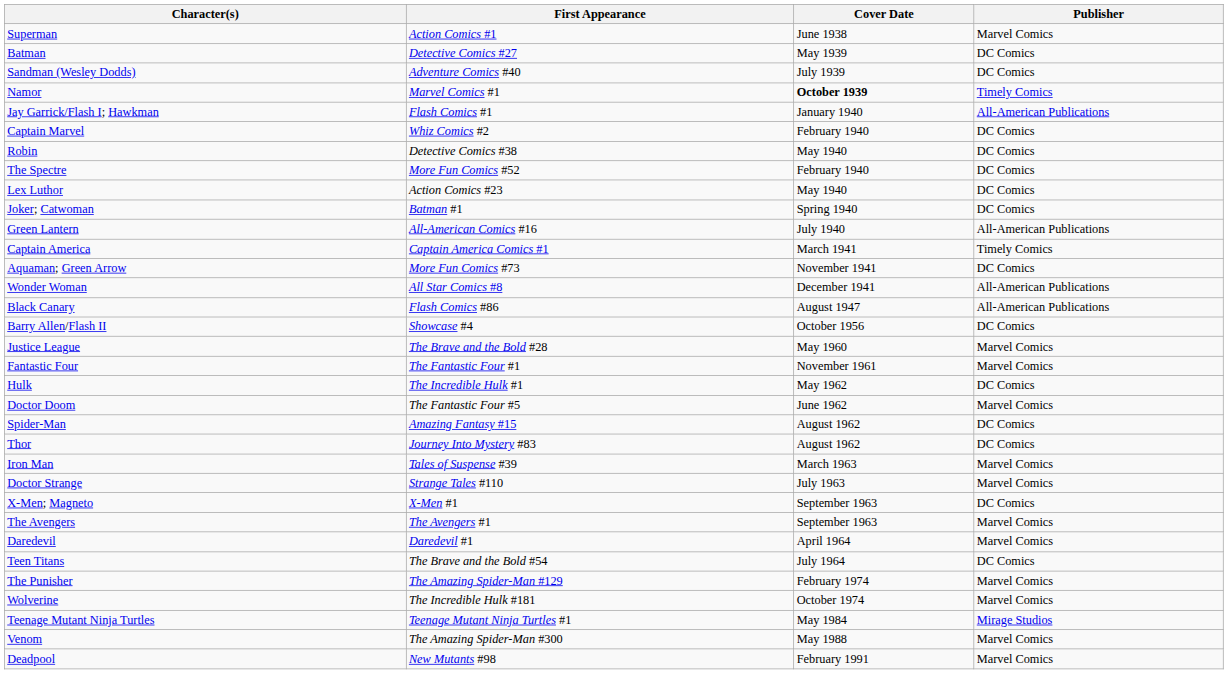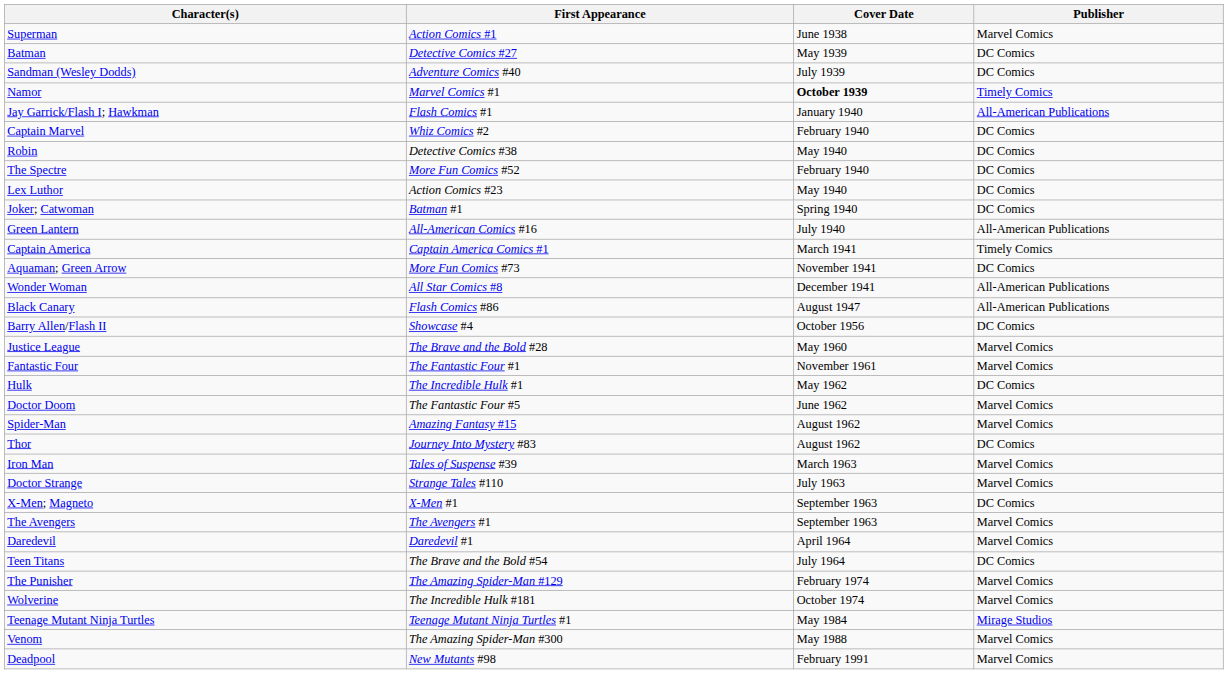 <table class="wikitable sortable" width=100%>
 <tr>
 <th width=29%>Character(s)</th>
 <th width=28%>First Appearance</th>
 <th width=13%>Cover Date</th>
 <th width=18%>Publisher</th>
 </tr>
 <tr>
 <td><a href='#'>Superman</a></td>
 <td><a href='#'><em>Action Comics</em> #1</a></td>
 <td>June 1938</td>
 <td>Marvel Comics</td>
 </tr>
 <tr>
 <td><a href='#'>Batman</a></td>
 <td><a href='#'><em>Detective Comics</em> #27</a></td>
 <td>May 1939</td>
 <td>DC Comics</td>
 </tr>
 <tr>
 <td><a href='#'>Sandman (Wesley Dodds)</a></td>
 <td><em><a href='#'>Adventure Comics</a></em> #40</td>
 <td>July 1939</td>
 <td>DC Comics</td>
 </tr>
 <tr>
 <td><a href='#'>Namor</a></td>
 <td><em><a href='#'>Marvel Comics</a></em> #1</td>
 <td><strong>October 1939</strong></td>
 <td><a href='#'>Timely Comics</a></td>
 </tr>
 <tr>
 <td><a href='#'>Jay Garrick/Flash I</a>; <a href='#'>Hawkman</a></td>
 <td><em><a href='#'>Flash Comics</a></em> #1</td>
 <td>January 1940</td>
 <td><a href='#'>All-American Publications</a></td>
 </tr>
 <tr>
 <td><a href='#'>Captain Marvel</a></td>
 <td><em><a href='#'>Whiz Comics</a></em> #2</td>
 <td>February 1940</td>
 <td>DC Comics</td>
 </tr>
 <tr>
 <td><a href='#'>Robin</a></td>
 <td><em>Detective Comics</em> #38</td>
 <td>May 1940</td>
 <td>DC Comics</td>
 </tr>
 <tr>
 <td><a href='#'>The Spectre</a></td>
 <td><em><a href='#'>More Fun Comics</a></em> #52</td>
 <td>February 1940</td>
 <td>DC Comics</td>
 </tr>
 <tr>
 <td><a href='#'>Lex Luthor</a></td>
 <td><em>Action Comics</em> #23</td>
 <td>May 1940</td>
 <td>DC Comics</td>
 </tr>
 <tr>
 <td><a href='#'>Joker</a>; <a href='#'>Catwoman</a></td>
 <td><em><a href='#'>Batman</a></em> #1</td>
 <td>Spring 1940</td>
 <td>DC Comics</td>
 </tr>
 <tr>
 <td><a href='#'>Green Lantern</a></td>
 <td><em><a href='#'>All-American Comics</a></em> #16</td>
 <td>July 1940</td>
 <td>All-American Publications</td>
 </tr>
 <tr>
 <td><a href='#'>Captain America</a></td>
 <td><a href='#'><em>Captain America Comics</em> #1</a></td>
 <td>March 1941</td>
 <td>Timely Comics</td>
 </tr>
 <tr>
 <td><a href='#'>Aquaman</a>; <a href='#'>Green Arrow</a></td>
 <td><em><a href='#'>More Fun Comics</a></em> #73</td>
 <td>November 1941</td>
 <td>DC Comics</td>
 </tr>
 <tr>
 <td><a href='#'>Wonder Woman</a></td>
 <td><a href='#'><em>All Star Comics</em> #8</a></td>
 <td>December 1941</td>
 <td>All-American Publications</td>
 </tr>
 <tr>
 <td><a href='#'>Black Canary</a></td>
 <td><em><a href='#'>Flash Comics</a></em> #86</td>
 <td>August 1947</td>
 <td>All-American Publications</td>
 </tr>
 <tr>
 <td><a href='#'>Barry Allen</a>/<a href='#'>Flash II</a></td>
 <td><em><a href='#'>Showcase</a></em> #4</td>
 <td>October 1956</td>
 <td>DC Comics</td>
 </tr>
 <tr>
 <td><a href='#'>Justice League</a></td>
 <td><em><a href='#'>The Brave and the Bold</a></em> #28</td>
 <td>May 1960</td>
 <td>Marvel Comics</td>
 </tr>
 <tr>
 <td><a href='#'>Fantastic Four</a></td>
 <td><em><a href='#'>The Fantastic Four</a></em> #1</td>
 <td>November 1961</td>
 <td>Marvel Comics</td>
 </tr>
 <tr>
 <td><a href='#'>Hulk</a></td>
 <td><em><a href='#'>The Incredible Hulk</a></em> #1</td>
 <td>May 1962</td>
 <td>DC Comics</td>
 </tr>
 <tr>
 <td><a href='#'>Doctor Doom</a></td>
 <td><em>The Fantastic Four</em> #5</td>
 <td>June 1962</td>
 <td>Marvel Comics</td>
 </tr>
 <tr>
 <td><a href='#'>Spider-Man</a></td>
 <td><a href='#'><em>Amazing Fantasy</em> #15</a></td>
 <td>August 1962</td>
-<td>DC Comics</td>
+<td>Marvel Comics</td>
 </tr>
 <tr>
 <td><a href='#'>Thor</a></td>
 <td><em><a href='#'>Journey Into Mystery</a></em> #83</td>
 <td>August 1962</td>
 <td>DC Comics</td>
 </tr>
 <tr>
 <td><a href='#'>Iron Man</a></td>
 <td><em><a href='#'>Tales of Suspense</a></em> #39</td>
 <td>March 1963</td>
 <td>Marvel Comics</td>
 </tr>
 <tr>
 <td><a href='#'>Doctor Strange</a></td>
 <td><em><a href='#'>Strange Tales</a></em> #110</td>
 <td>July 1963</td>
 <td>Marvel Comics</td>
 </tr>
 <tr>
 <td><a href='#'>X-Men</a>; <a href='#'>Magneto</a></td>
 <td><em><a href='#'>X-Men</a></em> #1</td>
 <td>September 1963</td>
 <td>DC Comics</td>
 </tr>
 <tr>
 <td><a href='#'>The Avengers</a></td>
 <td><em><a href='#'>The Avengers</a></em> #1</td>
 <td>September 1963</td>
 <td>Marvel Comics</td>
 </tr>
 <tr>
 <td><a href='#'>Daredevil</a></td>
 <td><em><a href='#'>Daredevil</a></em> #1</td>
 <td>April 1964</td>
 <td>Marvel Comics</td>
 </tr>
 <tr>
 <td><a href='#'>Teen Titans</a></td>
 <td><em>The Brave and the Bold</em> #54</td>
 <td>July 1964</td>
 <td>DC Comics</td>
 </tr>
 <tr>
 <td><a href='#'>The Punisher</a></td>
 <td><a href='#'><em>The Amazing Spider-Man</em> #129</a></td>
 <td>February 1974</td>
 <td>Marvel Comics</td>
 </tr>
 <tr>
 <td><a href='#'>Wolverine</a></td>
 <td><em>The Incredible Hulk</em> #181</td>
 <td>October 1974</td>
 <td>Marvel Comics</td>
 </tr>
 <tr>
 <td><a href='#'>Teenage Mutant Ninja Turtles</a></td>
 <td><em><a href='#'>Teenage Mutant Ninja Turtles</a></em> #1</td>
 <td>May 1984</td>
 <td><a href='#'>Mirage Studios</a></td>
 </tr>
 <tr>
 <td><a href='#'>Venom</a></td>
 <td><em>The Amazing Spider-Man</em> #300</td>
 <td>May 1988</td>
 <td>Marvel Comics</td>
 </tr>
 <tr>
 <td><a href='#'>Deadpool</a></td>
 <td><em><a href='#'>New Mutants</a></em> #98</td>
 <td>February 1991</td>
 <td>Marvel Comics</td>
 </tr>
 </table>
